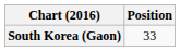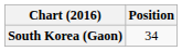 <table class="wikitable plainrowheaders" style="text-align:center;">
 <tr>
 <th>Chart (2016)</th>
 <th>Position</th>
 </tr>
 <tr>
 <th scope="row">South Korea (Gaon)</th>
-<td>33</td>
+<td>34</td>
 </tr>
 </table>
